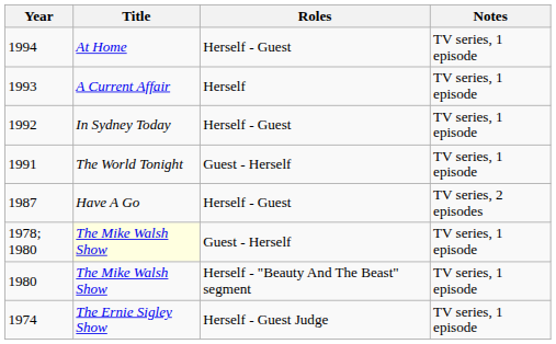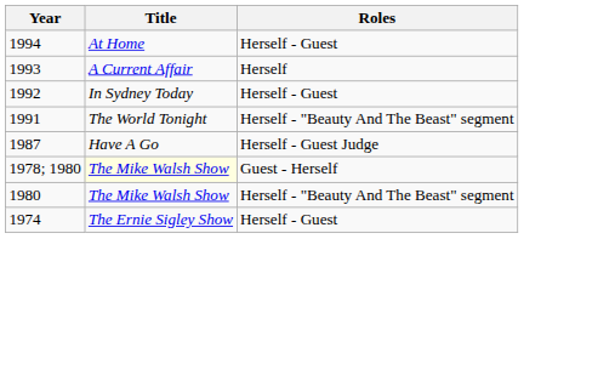 <table class="wikitable">
 <tr>
 <th>Year</th>
 <th>Title</th>
 <th>Roles</th>
-<th>Notes</th>
 </tr>
 <tr>
 <td>1994</td>
 <td><em><a href='#'>At Home</a></em></td>
 <td>Herself - Guest</td>
-<td>TV series, 1 episode</td>
 </tr>
 <tr>
 <td>1993</td>
 <td><em><a href='#'>A Current Affair</a></em></td>
 <td>Herself</td>
-<td>TV series, 1 episode</td>
 </tr>
 <tr>
 <td>1992</td>
 <td><em>In Sydney Today</em></td>
 <td>Herself - Guest</td>
-<td>TV series, 1 episode</td>
 </tr>
 <tr>
 <td>1991</td>
 <td><em>The World Tonight</em></td>
-<td>Guest - Herself</td>
-<td>TV series, 1 episode</td>
+<td>Herself - "Beauty And The Beast" segment</td>
 </tr>
 <tr>
 <td>1987</td>
 <td><em>Have A Go</em></td>
-<td>Herself - Guest</td>
-<td>TV series, 2 episodes</td>
+<td>Herself - Guest Judge</td>
 </tr>
 <tr>
 <td>1978; 1980</td>
 <td style="background: lightyellow;"><em><a href='#'>The Mike Walsh Show</a></em></td>
 <td>Guest - Herself</td>
-<td>TV series, 1 episode</td>
 </tr>
 <tr>
 <td>1980</td>
 <td><em><a href='#'>The Mike Walsh Show</a></em></td>
 <td>Herself - "Beauty And The Beast" segment</td>
-<td>TV series, 1 episode</td>
 </tr>
 <tr>
 <td>1974</td>
 <td><em><a href='#'>The Ernie Sigley Show</a></em></td>
-<td>Herself - Guest Judge</td>
-<td>TV series, 1 episode</td>
+<td>Herself - Guest</td>
 </tr>
 </table>
